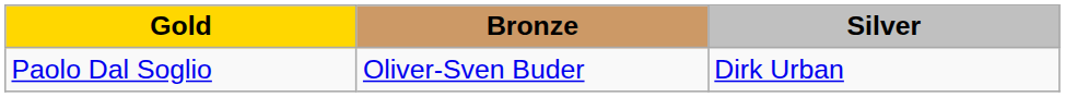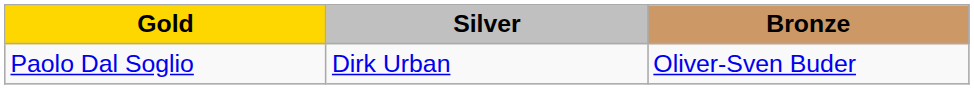 <table class="wikitable" style="text-align:left">
 <tr align="center">
 <td width=200 bgcolor=gold><strong>Gold</strong></td>
+<td width=200 bgcolor=silver><strong>Silver</strong></td>
 <td width=200 bgcolor=CC9966><strong>Bronze</strong></td>
-<td width=200 bgcolor=silver><strong>Silver</strong></td>
 </tr>
 <tr>
 <td><a href='#'>Paolo Dal Soglio</a><br><em></em></td>
+<td><a href='#'>Dirk Urban</a><br><em></em></td>
 <td><a href='#'>Oliver-Sven Buder</a><br><em></em></td>
-<td><a href='#'>Dirk Urban</a><br><em></em></td>
 </tr>
 </table>
